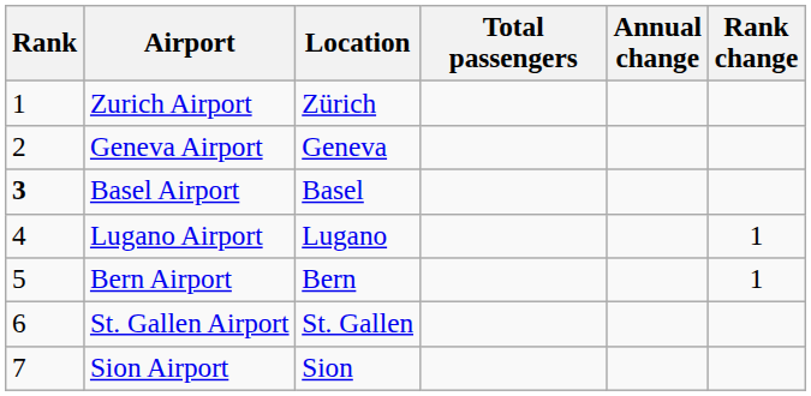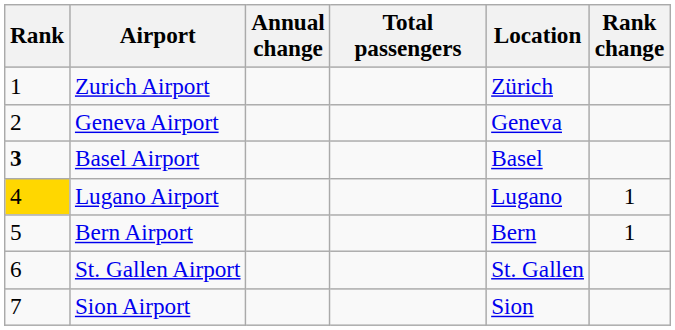 <table class="wikitable">
 <tr>
 <th>Rank</th>
 <th>Airport</th>
+<th>Annual<br>change</th>
+<th style="width:100px">Total<br>passengers</th>
 <th>Location</th>
-<th style="width:100px">Total<br>passengers</th>
-<th>Annual<br>change</th>
 <th>Rank<br>change</th>
 </tr>
 <tr>
 <td>1</td>
 <td><a href='#'>Zurich Airport</a></td>
-<td><a href='#'>Zürich</a></td>
 <td align="right"></td>
 <td align="right"></td>
+<td><a href='#'>Zürich</a></td>
 <td style="text-align:center;"></td>
 </tr>
 <tr>
 <td>2</td>
 <td><a href='#'>Geneva Airport</a></td>
-<td><a href='#'>Geneva</a></td>
 <td align="right"></td>
 <td align="right"></td>
+<td><a href='#'>Geneva</a></td>
 <td style="text-align:center;"></td>
 </tr>
 <tr>
 <td><strong>3</strong></td>
 <td><a href='#'>Basel Airport</a></td>
-<td><a href='#'>Basel</a></td>
 <td align="right"></td>
 <td align="right"></td>
+<td><a href='#'>Basel</a></td>
 <td style="text-align:center;"></td>
 </tr>
 <tr>
-<td>4</td>
+<td style="background: gold;">4</td>
 <td><a href='#'>Lugano Airport</a></td>
-<td><a href='#'>Lugano</a></td>
 <td align="right"></td>
 <td align="right"></td>
+<td><a href='#'>Lugano</a></td>
 <td style="text-align:center;"> 1</td>
 </tr>
 <tr>
 <td>5</td>
 <td><a href='#'>Bern Airport</a></td>
-<td><a href='#'>Bern</a></td>
 <td align="right"></td>
 <td align="right"></td>
+<td><a href='#'>Bern</a></td>
 <td style="text-align:center;"> 1</td>
 </tr>
 <tr>
 <td>6</td>
 <td><a href='#'>St. Gallen Airport</a></td>
-<td><a href='#'>St. Gallen</a></td>
 <td align="right"></td>
 <td align="right"></td>
+<td><a href='#'>St. Gallen</a></td>
 <td style="text-align:center;"></td>
 </tr>
 <tr>
 <td>7</td>
 <td><a href='#'>Sion Airport</a></td>
-<td><a href='#'>Sion</a></td>
 <td align="right"></td>
 <td align="right"></td>
+<td><a href='#'>Sion</a></td>
 <td style="text-align:center;"></td>
 </tr>
 </table>
